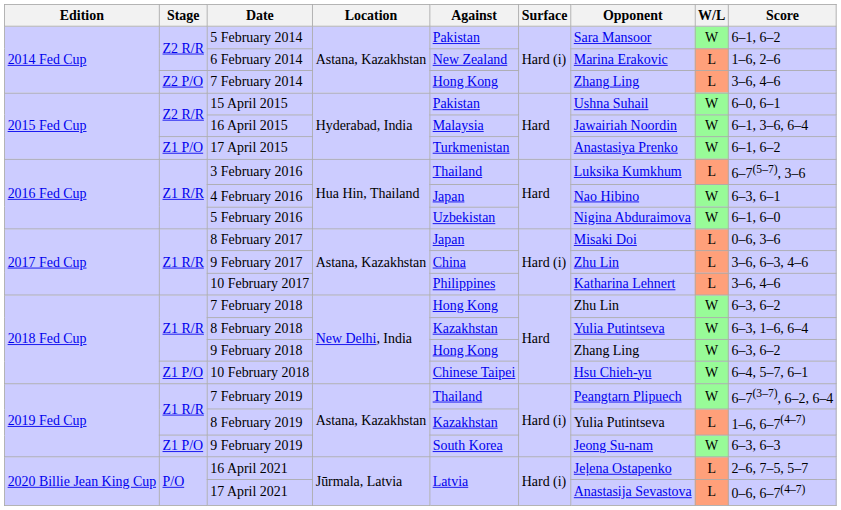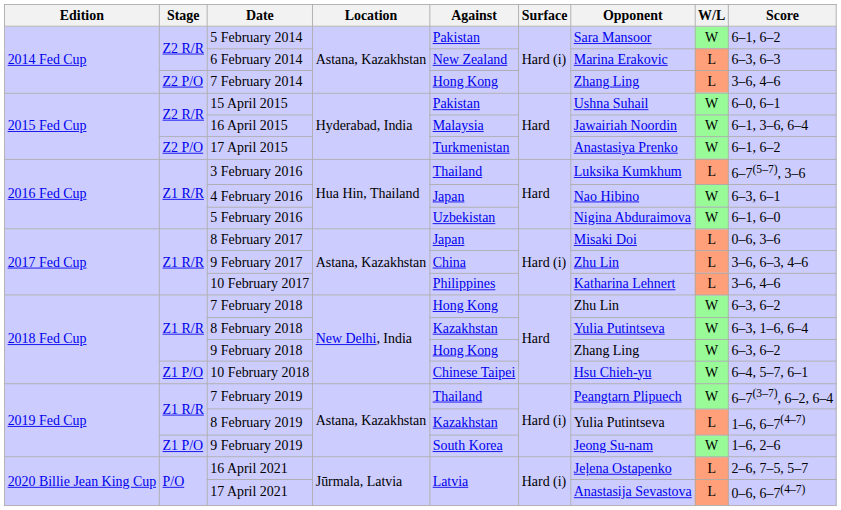 <table class=wikitable>
 <tr>
 <th>Edition</th>
 <th>Stage</th>
 <th>Date</th>
 <th>Location</th>
 <th>Against</th>
 <th>Surface</th>
 <th>Opponent</th>
 <th>W/L</th>
 <th>Score</th>
 </tr>
 <tr style="background:#ccf;">
 <td rowspan="3"><a href='#'>2014 Fed Cup</a></td>
 <td rowspan="2"><a href='#'>Z2 R/R</a></td>
 <td>5 February 2014</td>
 <td rowspan="3">Astana, Kazakhstan</td>
 <td> <a href='#'>Pakistan</a></td>
 <td rowspan="3">Hard (i)</td>
 <td><a href='#'>Sara Mansoor</a></td>
 <td style="text-align:center; background:#98fb98;">W</td>
 <td>6–1, 6–2</td>
 </tr>
 <tr style="background:#ccf;">
 <td>6 February 2014</td>
 <td> <a href='#'>New Zealand</a></td>
 <td><a href='#'>Marina Erakovic</a></td>
 <td style="text-align:center; background:#ffa07a;">L</td>
-<td>1–6, 2–6</td>
+<td>6–3, 6–3</td>
 </tr>
 <tr style="background:#ccf;">
 <td rowspan="1"><a href='#'>Z2 P/O</a></td>
 <td>7 February 2014</td>
 <td> <a href='#'>Hong Kong</a></td>
 <td><a href='#'>Zhang Ling</a></td>
 <td style="text-align:center; background:#ffa07a;">L</td>
 <td>3–6, 4–6</td>
 </tr>
 <tr style="background:#ccf;">
 <td rowspan="3"><a href='#'>2015 Fed Cup</a></td>
 <td rowspan="2"><a href='#'>Z2 R/R</a></td>
 <td>15 April 2015</td>
 <td rowspan="3">Hyderabad, India</td>
 <td> <a href='#'>Pakistan</a></td>
 <td rowspan="3">Hard</td>
 <td><a href='#'>Ushna Suhail</a></td>
 <td style="text-align:center; background:#98fb98;">W</td>
 <td>6–0, 6–1</td>
 </tr>
 <tr style="background:#ccf;">
 <td>16 April 2015</td>
 <td> <a href='#'>Malaysia</a></td>
 <td><a href='#'>Jawairiah Noordin</a></td>
 <td style="text-align:center; background:#98fb98;">W</td>
 <td>6–1, 3–6, 6–4</td>
 </tr>
 <tr style="background:#ccf;">
-<td rowspan="1"><a href='#'>Z1 P/O</a></td>
+<td rowspan="1"><a href='#'>Z2 P/O</a></td>
 <td>17 April 2015</td>
 <td> <a href='#'>Turkmenistan</a></td>
 <td><a href='#'>Anastasiya Prenko</a></td>
 <td style="text-align:center; background:#98fb98;">W</td>
 <td>6–1, 6–2</td>
 </tr>
 <tr style="background:#ccf;">
 <td rowspan="3"><a href='#'>2016 Fed Cup</a></td>
 <td rowspan="3"><a href='#'>Z1 R/R</a></td>
 <td>3 February 2016</td>
 <td rowspan="3">Hua Hin, Thailand</td>
 <td> <a href='#'>Thailand</a></td>
 <td rowspan="3">Hard</td>
 <td><a href='#'>Luksika Kumkhum</a></td>
 <td style="text-align:center; background:#ffa07a;">L</td>
 <td>6–7<sup>(5–7)</sup>, 3–6</td>
 </tr>
 <tr style="background:#ccf;">
 <td>4 February 2016</td>
 <td> <a href='#'>Japan</a></td>
 <td><a href='#'>Nao Hibino</a></td>
 <td style="text-align:center; background:#98fb98;">W</td>
 <td>6–3, 6–1</td>
 </tr>
 <tr style="background:#ccf;">
 <td>5 February 2016</td>
 <td> <a href='#'>Uzbekistan</a></td>
 <td><a href='#'>Nigina Abduraimova</a></td>
 <td style="text-align:center; background:#98fb98;">W</td>
 <td>6–1, 6–0</td>
 </tr>
 <tr style="background:#ccf;">
 <td rowspan="3"><a href='#'>2017 Fed Cup</a></td>
 <td rowspan="3"><a href='#'>Z1 R/R</a></td>
 <td>8 February 2017</td>
 <td rowspan="3">Astana, Kazakhstan</td>
 <td> <a href='#'>Japan</a></td>
 <td rowspan="3">Hard (i)</td>
 <td><a href='#'>Misaki Doi</a></td>
 <td style="text-align:center; background:#ffa07a;">L</td>
 <td>0–6, 3–6</td>
 </tr>
 <tr style="background:#ccf;">
 <td>9 February 2017</td>
 <td> <a href='#'>China</a></td>
 <td><a href='#'>Zhu Lin</a></td>
 <td style="text-align:center; background:#ffa07a;">L</td>
 <td>3–6, 6–3, 4–6</td>
 </tr>
 <tr style="background:#ccf;">
 <td>10 February 2017</td>
 <td> <a href='#'>Philippines</a></td>
 <td><a href='#'>Katharina Lehnert</a></td>
 <td style="text-align:center; background:#ffa07a;">L</td>
 <td>3–6, 4–6</td>
 </tr>
 <tr style="background:#ccf;">
 <td rowspan="4"><a href='#'>2018 Fed Cup</a></td>
 <td rowspan="3"><a href='#'>Z1 R/R</a></td>
 <td>7 February 2018</td>
 <td rowspan="4"><a href='#'>New Delhi</a>, India</td>
 <td> <a href='#'>Hong Kong</a></td>
 <td rowspan="4">Hard</td>
 <td>Zhu Lin</td>
 <td style="text-align:center; background:#98fb98;">W</td>
 <td>6–3, 6–2</td>
 </tr>
 <tr style="background:#ccf;">
 <td>8 February 2018</td>
 <td> <a href='#'>Kazakhstan</a></td>
 <td><a href='#'>Yulia Putintseva</a></td>
 <td style="text-align:center; background:#98fb98;">W</td>
 <td>6–3, 1–6, 6–4</td>
 </tr>
 <tr style="background:#ccf;">
 <td>9 February 2018</td>
 <td> <a href='#'>Hong Kong</a></td>
 <td>Zhang Ling</td>
 <td style="text-align:center; background:#98fb98;">W</td>
 <td>6–3, 6–2</td>
 </tr>
 <tr style="background:#ccf;">
 <td rowspan="1"><a href='#'>Z1 P/O</a></td>
 <td>10 February 2018</td>
 <td> <a href='#'>Chinese Taipei</a></td>
 <td><a href='#'>Hsu Chieh-yu</a></td>
 <td style="text-align:center; background:#98fb98;">W</td>
 <td>6–4, 5–7, 6–1</td>
 </tr>
 <tr style="background:#ccf;">
 <td rowspan="3"><a href='#'>2019 Fed Cup</a></td>
 <td rowspan="2"><a href='#'>Z1 R/R</a></td>
 <td>7 February 2019</td>
 <td rowspan="3">Astana, Kazakhstan</td>
 <td> <a href='#'>Thailand</a></td>
 <td rowspan="3">Hard (i)</td>
 <td><a href='#'>Peangtarn Plipuech</a></td>
 <td style="text-align:center; background:#98fb98;">W</td>
 <td>6–7<sup>(3–7)</sup>, 6–2, 6–4</td>
 </tr>
 <tr style="background:#ccf;">
 <td>8 February 2019</td>
 <td> <a href='#'>Kazakhstan</a></td>
 <td>Yulia Putintseva</td>
 <td style="text-align:center; background:#ffa07a;">L</td>
 <td>1–6, 6–7<sup>(4–7)</sup></td>
 </tr>
 <tr style="background:#ccf;">
 <td rowspan="1"><a href='#'>Z1 P/O</a></td>
 <td>9 February 2019</td>
 <td> <a href='#'>South Korea</a></td>
 <td><a href='#'>Jeong Su-nam</a></td>
 <td style="text-align:center; background:#98fb98;">W</td>
-<td>6–3, 6–3</td>
+<td>1–6, 2–6</td>
 </tr>
 <tr style="background:#ccf;">
 <td rowspan="3"><a href='#'>2020 Billie Jean King Cup</a></td>
 <td rowspan="2"><a href='#'>P/O</a></td>
 <td>16 April 2021</td>
 <td rowspan="2">Jūrmala, Latvia</td>
 <td rowspan="2"> <a href='#'>Latvia</a></td>
 <td rowspan="2">Hard (i)</td>
 <td><a href='#'>Jeļena Ostapenko</a></td>
 <td style="text-align:center; background:#ffa07a;">L</td>
 <td>2–6, 7–5, 5–7</td>
 </tr>
 <tr style="background:#ccf;">
 <td>17 April 2021</td>
 <td><a href='#'>Anastasija Sevastova</a></td>
 <td style="text-align:center; background:#ffa07a;">L</td>
 <td>0–6, 6–7<sup>(4–7)</sup></td>
 </tr>
 </table>
